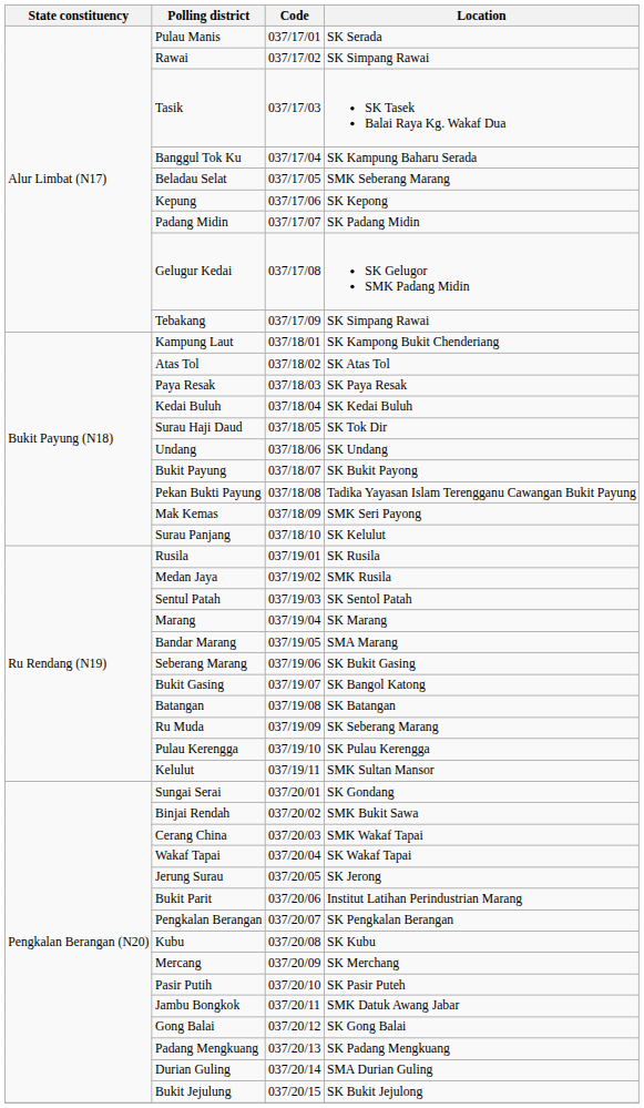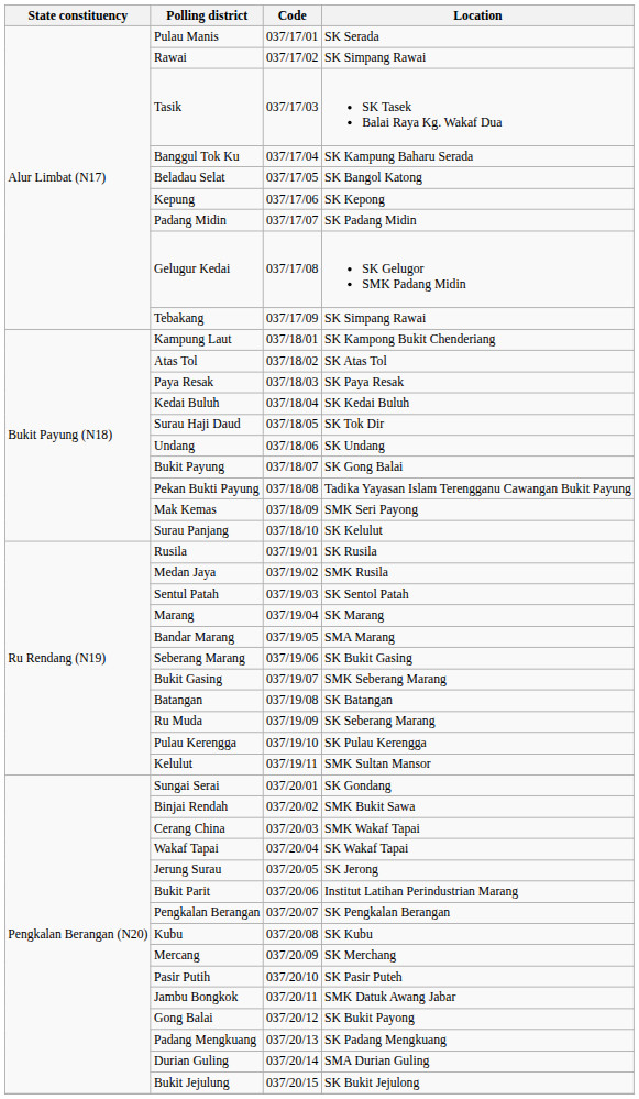 <table class="wikitable sortable mw-collapsible" style="white-space:nowrap;font-size:85%">
 <tr>
 <th>State constituency</th>
 <th>Polling district</th>
 <th>Code</th>
 <th>Location</th>
 </tr>
 <tr>
 <td rowspan="9">Alur Limbat (N17)</td>
 <td>Pulau Manis</td>
 <td>037/17/01</td>
 <td>SK Serada</td>
 </tr>
 <tr>
 <td>Rawai</td>
 <td>037/17/02</td>
 <td>SK Simpang Rawai</td>
 </tr>
 <tr>
 <td>Tasik</td>
 <td>037/17/03</td>
 <td><br><ul><li>SK Tasek</li><li>Balai Raya Kg. Wakaf Dua</li></ul></td>
 </tr>
 <tr>
 <td>Banggul Tok Ku</td>
 <td>037/17/04</td>
 <td>SK Kampung Baharu Serada</td>
 </tr>
 <tr>
 <td>Beladau Selat</td>
 <td>037/17/05</td>
-<td>SMK Seberang Marang</td>
+<td>SK Bangol Katong</td>
 </tr>
 <tr>
 <td>Kepung</td>
 <td>037/17/06</td>
 <td>SK Kepong</td>
 </tr>
 <tr>
 <td>Padang Midin</td>
 <td>037/17/07</td>
 <td>SK Padang Midin</td>
 </tr>
 <tr>
 <td>Gelugur Kedai</td>
 <td>037/17/08</td>
 <td><br><ul><li>SK Gelugor</li><li>SMK Padang Midin</li></ul></td>
 </tr>
 <tr>
 <td>Tebakang</td>
 <td>037/17/09</td>
 <td>SK Simpang Rawai</td>
 </tr>
 <tr>
 <td rowspan="10">Bukit Payung (N18)</td>
 <td>Kampung Laut</td>
 <td>037/18/01</td>
 <td>SK Kampong Bukit Chenderiang</td>
 </tr>
 <tr>
 <td>Atas Tol</td>
 <td>037/18/02</td>
 <td>SK Atas Tol</td>
 </tr>
 <tr>
 <td>Paya Resak</td>
 <td>037/18/03</td>
 <td>SK Paya Resak</td>
 </tr>
 <tr>
 <td>Kedai Buluh</td>
 <td>037/18/04</td>
 <td>SK Kedai Buluh</td>
 </tr>
 <tr>
 <td>Surau Haji Daud</td>
 <td>037/18/05</td>
 <td>SK Tok Dir</td>
 </tr>
 <tr>
 <td>Undang</td>
 <td>037/18/06</td>
 <td>SK Undang</td>
 </tr>
 <tr>
 <td>Bukit Payung</td>
 <td>037/18/07</td>
-<td>SK Bukit Payong</td>
+<td>SK Gong Balai</td>
 </tr>
 <tr>
 <td>Pekan Bukti Payung</td>
 <td>037/18/08</td>
 <td>Tadika Yayasan Islam Terengganu Cawangan Bukit Payung</td>
 </tr>
 <tr>
 <td>Mak Kemas</td>
 <td>037/18/09</td>
 <td>SMK Seri Payong</td>
 </tr>
 <tr>
 <td>Surau Panjang</td>
 <td>037/18/10</td>
 <td>SK Kelulut</td>
 </tr>
 <tr>
 <td rowspan="11">Ru Rendang (N19)</td>
 <td>Rusila</td>
 <td>037/19/01</td>
 <td>SK Rusila</td>
 </tr>
 <tr>
 <td>Medan Jaya</td>
 <td>037/19/02</td>
 <td>SMK Rusila</td>
 </tr>
 <tr>
 <td>Sentul Patah</td>
 <td>037/19/03</td>
 <td>SK Sentol Patah</td>
 </tr>
 <tr>
 <td>Marang</td>
 <td>037/19/04</td>
 <td>SK Marang</td>
 </tr>
 <tr>
 <td>Bandar Marang</td>
 <td>037/19/05</td>
 <td>SMA Marang</td>
 </tr>
 <tr>
 <td>Seberang Marang</td>
 <td>037/19/06</td>
 <td>SK Bukit Gasing</td>
 </tr>
 <tr>
 <td>Bukit Gasing</td>
 <td>037/19/07</td>
-<td>SK Bangol Katong</td>
+<td>SMK Seberang Marang</td>
 </tr>
 <tr>
 <td>Batangan</td>
 <td>037/19/08</td>
 <td>SK Batangan</td>
 </tr>
 <tr>
 <td>Ru Muda</td>
 <td>037/19/09</td>
 <td>SK Seberang Marang</td>
 </tr>
 <tr>
 <td>Pulau Kerengga</td>
 <td>037/19/10</td>
 <td>SK Pulau Kerengga</td>
 </tr>
 <tr>
 <td>Kelulut</td>
 <td>037/19/11</td>
 <td>SMK Sultan Mansor</td>
 </tr>
 <tr>
 <td rowspan="15">Pengkalan Berangan (N20)</td>
 <td>Sungai Serai</td>
 <td>037/20/01</td>
 <td>SK Gondang</td>
 </tr>
 <tr>
 <td>Binjai Rendah</td>
 <td>037/20/02</td>
 <td>SMK Bukit Sawa</td>
 </tr>
 <tr>
 <td>Cerang China</td>
 <td>037/20/03</td>
 <td>SMK Wakaf Tapai</td>
 </tr>
 <tr>
 <td>Wakaf Tapai</td>
 <td>037/20/04</td>
 <td>SK Wakaf Tapai</td>
 </tr>
 <tr>
 <td>Jerung Surau</td>
 <td>037/20/05</td>
 <td>SK Jerong</td>
 </tr>
 <tr>
 <td>Bukit Parit</td>
 <td>037/20/06</td>
 <td>Institut Latihan Perindustrian Marang</td>
 </tr>
 <tr>
 <td>Pengkalan Berangan</td>
 <td>037/20/07</td>
 <td>SK Pengkalan Berangan</td>
 </tr>
 <tr>
 <td>Kubu</td>
 <td>037/20/08</td>
 <td>SK Kubu</td>
 </tr>
 <tr>
 <td>Mercang</td>
 <td>037/20/09</td>
 <td>SK Merchang</td>
 </tr>
 <tr>
 <td>Pasir Putih</td>
 <td>037/20/10</td>
 <td>SK Pasir Puteh</td>
 </tr>
 <tr>
 <td>Jambu Bongkok</td>
 <td>037/20/11</td>
 <td>SMK Datuk Awang Jabar</td>
 </tr>
 <tr>
 <td>Gong Balai</td>
 <td>037/20/12</td>
-<td>SK Gong Balai</td>
+<td>SK Bukit Payong</td>
 </tr>
 <tr>
 <td>Padang Mengkuang</td>
 <td>037/20/13</td>
 <td>SK Padang Mengkuang</td>
 </tr>
 <tr>
 <td>Durian Guling</td>
 <td>037/20/14</td>
 <td>SMA Durian Guling</td>
 </tr>
 <tr>
 <td>Bukit Jejulung</td>
 <td>037/20/15</td>
 <td>SK Bukit Jejulong</td>
 </tr>
 <tr>
 </tr>
 </table>
